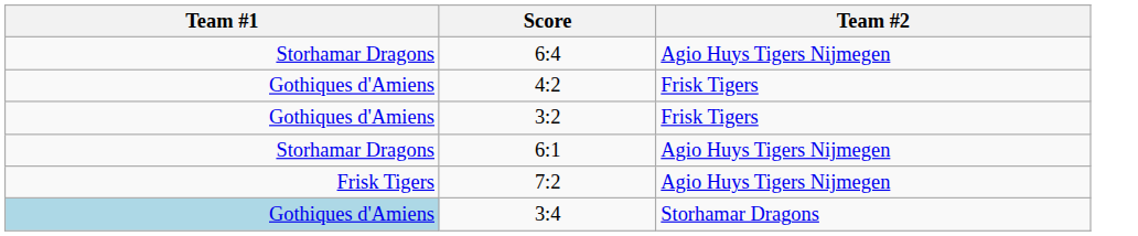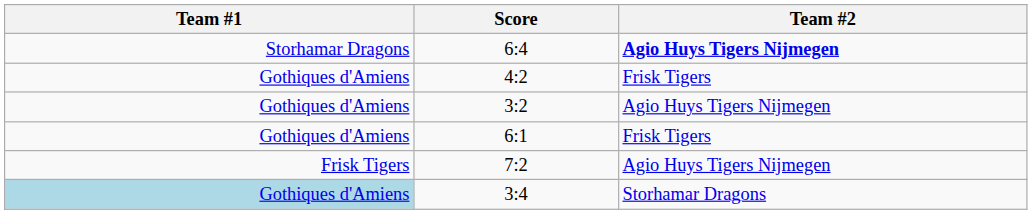 <table class="wikitable" style="text-align: center;">
 <tr>
 <th width=22%>Team #1</th>
 <th width=11%>Score</th>
 <th width=22%>Team #2</th>
 </tr>
 <tr>
 <td style="text-align: right;"><a href='#'>Storhamar Dragons</a> </td>
 <td>6:4</td>
-<td style="text-align: left;"> <a href='#'>Agio Huys Tigers Nijmegen</a></td>
+<td style="text-align: left;"><strong> <a href='#'>Agio Huys Tigers Nijmegen</a></strong></td>
 </tr>
 <tr>
 <td style="text-align: right;"><a href='#'>Gothiques d'Amiens</a> </td>
 <td>4:2</td>
 <td style="text-align: left;"> <a href='#'>Frisk Tigers</a></td>
 </tr>
 <tr>
 <td style="text-align: right;"><a href='#'>Gothiques d'Amiens</a> </td>
 <td>3:2</td>
-<td style="text-align: left;"> <a href='#'>Frisk Tigers</a></td>
+<td style="text-align: left;"> <a href='#'>Agio Huys Tigers Nijmegen</a></td>
 </tr>
 <tr>
-<td style="text-align: right;"><a href='#'>Storhamar Dragons</a> </td>
+<td style="text-align: right;"><a href='#'>Gothiques d'Amiens</a> </td>
 <td>6:1</td>
-<td style="text-align: left;"> <a href='#'>Agio Huys Tigers Nijmegen</a></td>
+<td style="text-align: left;"> <a href='#'>Frisk Tigers</a></td>
 </tr>
 <tr>
 <td style="text-align: right;"><a href='#'>Frisk Tigers</a> </td>
 <td>7:2</td>
 <td style="text-align: left;"> <a href='#'>Agio Huys Tigers Nijmegen</a></td>
 </tr>
 <tr>
 <td style="background: lightblue; text-align: right;"><a href='#'>Gothiques d'Amiens</a> </td>
 <td>3:4</td>
 <td style="text-align: left;"> <a href='#'>Storhamar Dragons</a></td>
 </tr>
 </table>
